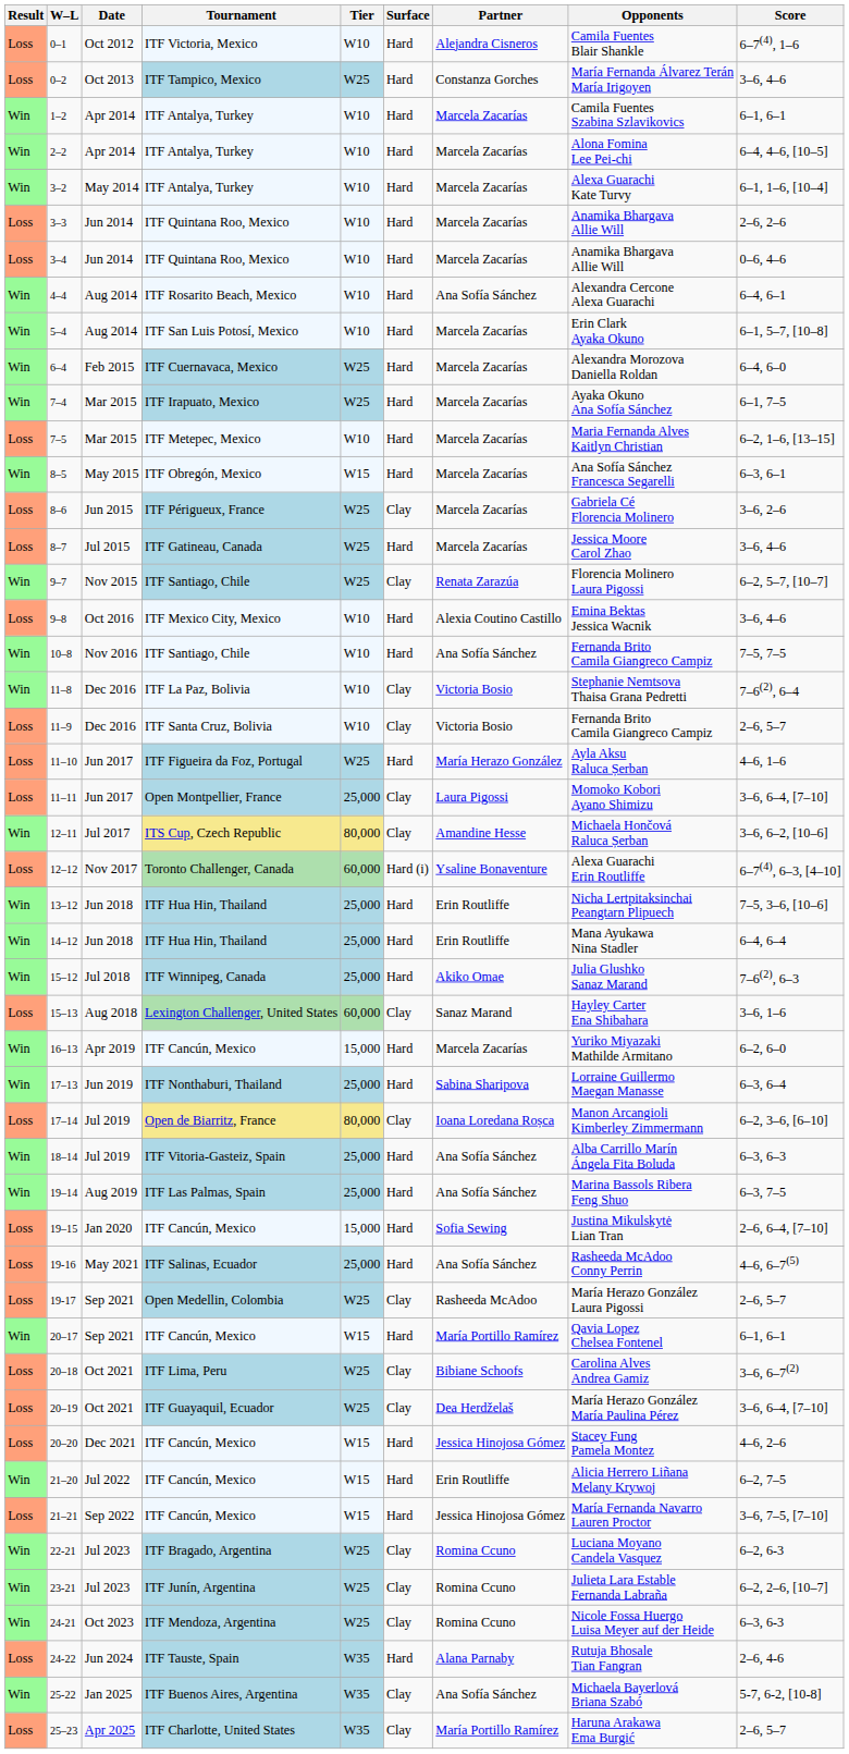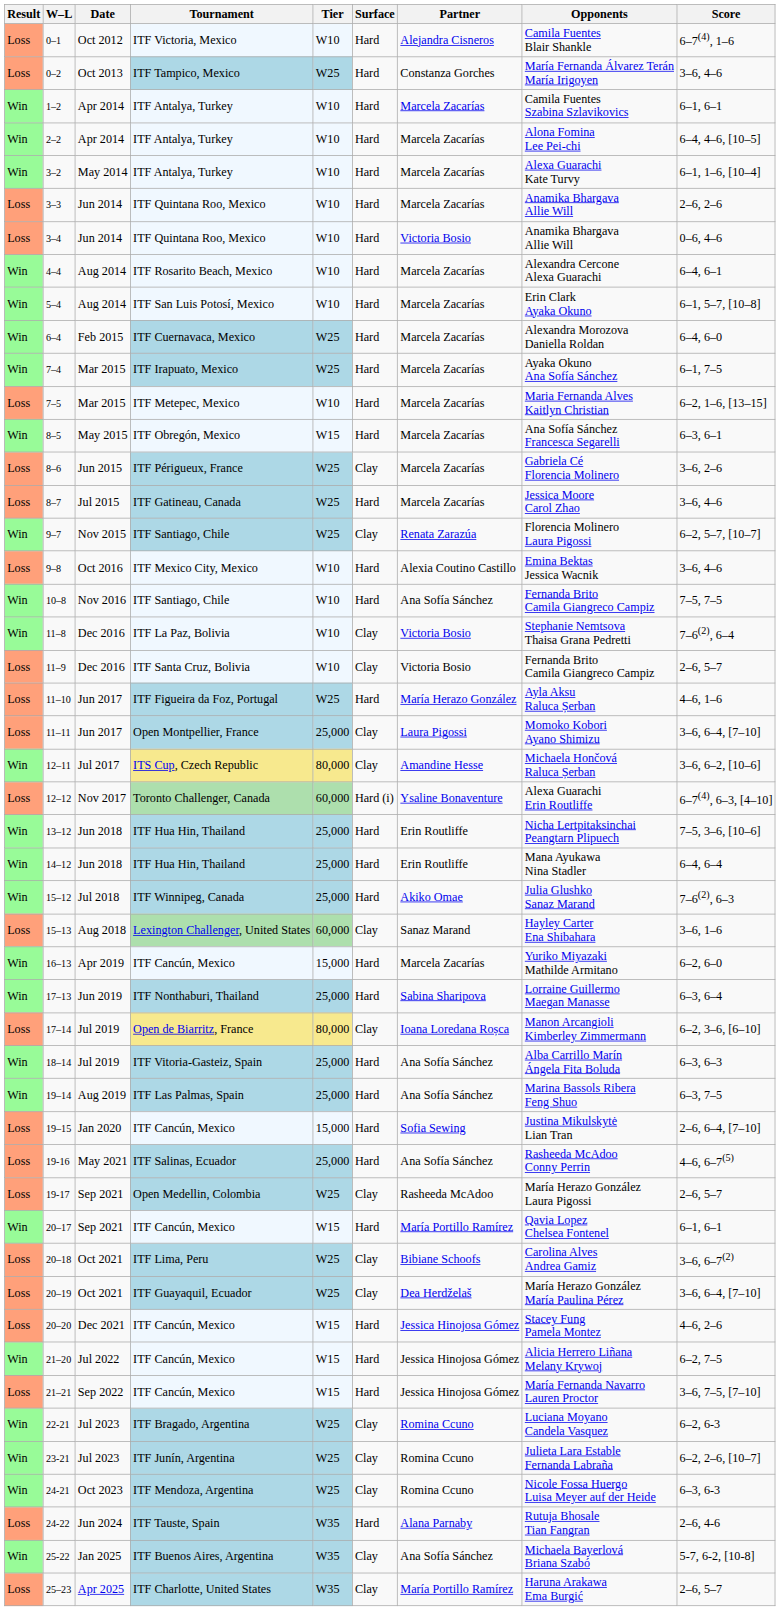 <table class="sortable wikitable nowrap">
 <tr>
 <th>Result</th>
 <th class="unsortable">W–L</th>
 <th>Date</th>
 <th>Tournament</th>
 <th>Tier</th>
 <th>Surface</th>
 <th>Partner</th>
 <th>Opponents</th>
 <th class="unsortable">Score</th>
 </tr>
 <tr>
 <td style="background:#ffa07a;">Loss</td>
 <td><small>0–1</small></td>
 <td>Oct 2012</td>
 <td style="background:#f0f8ff;">ITF Victoria, Mexico</td>
 <td style="background:#f0f8ff;">W10</td>
 <td>Hard</td>
 <td> <a href='#'>Alejandra Cisneros</a></td>
 <td> <a href='#'>Camila Fuentes</a> <br>  Blair Shankle</td>
 <td>6–7<sup>(4)</sup>, 1–6</td>
 </tr>
 <tr>
 <td style="background:#ffa07a;">Loss</td>
 <td><small>0–2</small></td>
 <td>Oct 2013</td>
 <td style="background:lightblue;">ITF Tampico, Mexico</td>
 <td style="background:lightblue;">W25</td>
 <td>Hard</td>
 <td> Constanza Gorches</td>
 <td> <a href='#'>María Fernanda Álvarez Terán</a> <br>  <a href='#'>María Irigoyen</a></td>
 <td>3–6, 4–6</td>
 </tr>
 <tr>
 <td style="background:#98fb98;">Win</td>
 <td><small>1–2</small></td>
 <td>Apr 2014</td>
 <td style="background:#f0f8ff;">ITF Antalya, Turkey</td>
 <td style="background:#f0f8ff;">W10</td>
 <td>Hard</td>
 <td> <a href='#'>Marcela Zacarías</a></td>
 <td> Camila Fuentes <br>  <a href='#'>Szabina Szlavikovics</a></td>
 <td>6–1, 6–1</td>
 </tr>
 <tr>
 <td style="background:#98fb98;">Win</td>
 <td><small>2–2</small></td>
 <td>Apr 2014</td>
 <td style="background:#f0f8ff;">ITF Antalya, Turkey</td>
 <td style="background:#f0f8ff;">W10</td>
 <td>Hard</td>
 <td> Marcela Zacarías</td>
 <td> <a href='#'>Alona Fomina</a> <br>  <a href='#'>Lee Pei-chi</a></td>
 <td>6–4, 4–6, [10–5]</td>
 </tr>
 <tr>
 <td style="background:#98fb98;">Win</td>
 <td><small>3–2</small></td>
 <td>May 2014</td>
 <td style="background:#f0f8ff;">ITF Antalya, Turkey</td>
 <td style="background:#f0f8ff;">W10</td>
 <td>Hard</td>
 <td> Marcela Zacarías</td>
 <td> <a href='#'>Alexa Guarachi</a> <br>  Kate Turvy</td>
 <td>6–1, 1–6, [10–4]</td>
 </tr>
 <tr>
 <td style="background:#ffa07a;">Loss</td>
 <td><small>3–3</small></td>
 <td>Jun 2014</td>
 <td style="background:#f0f8ff;">ITF Quintana Roo, Mexico</td>
 <td style="background:#f0f8ff;">W10</td>
 <td>Hard</td>
 <td> Marcela Zacarías</td>
 <td> <a href='#'>Anamika Bhargava</a> <br>  <a href='#'>Allie Will</a></td>
 <td>2–6, 2–6</td>
 </tr>
 <tr>
 <td style="background:#ffa07a;">Loss</td>
 <td><small>3–4</small></td>
 <td>Jun 2014</td>
 <td style="background:#f0f8ff;">ITF Quintana Roo, Mexico</td>
 <td style="background:#f0f8ff;">W10</td>
 <td>Hard</td>
-<td> Marcela Zacarías</td>
+<td> <a href='#'>Victoria Bosio</a></td>
 <td> Anamika Bhargava <br>  Allie Will</td>
 <td>0–6, 4–6</td>
 </tr>
 <tr>
 <td style="background:#98fb98;">Win</td>
 <td><small>4–4</small></td>
 <td>Aug 2014</td>
 <td style="background:#f0f8ff;">ITF Rosarito Beach, Mexico</td>
 <td style="background:#f0f8ff;">W10</td>
 <td>Hard</td>
-<td> Ana Sofía Sánchez</td>
+<td> Marcela Zacarías</td>
 <td> Alexandra Cercone <br>  Alexa Guarachi</td>
 <td>6–4, 6–1</td>
 </tr>
 <tr>
 <td style="background:#98fb98;">Win</td>
 <td><small>5–4</small></td>
 <td>Aug 2014</td>
 <td style="background:#f0f8ff;">ITF San Luis Potosí, Mexico</td>
 <td style="background:#f0f8ff;">W10</td>
 <td>Hard</td>
 <td> Marcela Zacarías</td>
 <td> Erin Clark <br>  <a href='#'>Ayaka Okuno</a></td>
 <td>6–1, 5–7, [10–8]</td>
 </tr>
 <tr>
 <td style="background:#98fb98;">Win</td>
 <td><small>6–4</small></td>
 <td>Feb 2015</td>
 <td style="background:lightblue;">ITF Cuernavaca, Mexico</td>
 <td style="background:lightblue;">W25</td>
 <td>Hard</td>
 <td> Marcela Zacarías</td>
 <td> Alexandra Morozova <br>  Daniella Roldan</td>
 <td>6–4, 6–0</td>
 </tr>
 <tr>
 <td style="background:#98fb98;">Win</td>
 <td><small>7–4</small></td>
 <td>Mar 2015</td>
 <td style="background:lightblue;">ITF Irapuato, Mexico</td>
 <td style="background:lightblue;">W25</td>
 <td>Hard</td>
 <td> Marcela Zacarías</td>
 <td> Ayaka Okuno <br>  <a href='#'>Ana Sofía Sánchez</a></td>
 <td>6–1, 7–5</td>
 </tr>
 <tr>
 <td style="background:#ffa07a;">Loss</td>
 <td><small>7–5</small></td>
 <td>Mar 2015</td>
 <td style="background:#f0f8ff;">ITF Metepec, Mexico</td>
 <td style="background:#f0f8ff;">W10</td>
 <td>Hard</td>
 <td> Marcela Zacarías</td>
 <td> <a href='#'>Maria Fernanda Alves</a> <br>  <a href='#'>Kaitlyn Christian</a></td>
 <td>6–2, 1–6, [13–15]</td>
 </tr>
 <tr>
 <td style="background:#98fb98;">Win</td>
 <td><small>8–5</small></td>
 <td>May 2015</td>
 <td style="background:#f0f8ff;">ITF Obregón, Mexico</td>
 <td style="background:#f0f8ff;">W15</td>
 <td>Hard</td>
 <td> Marcela Zacarías</td>
 <td> Ana Sofía Sánchez <br>  <a href='#'>Francesca Segarelli</a></td>
 <td>6–3, 6–1</td>
 </tr>
 <tr>
 <td style="background:#ffa07a;">Loss</td>
 <td><small>8–6</small></td>
 <td>Jun 2015</td>
 <td style="background:lightblue;">ITF Périgueux, France</td>
 <td style="background:lightblue;">W25</td>
 <td>Clay</td>
 <td> Marcela Zacarías</td>
 <td> <a href='#'>Gabriela Cé</a> <br>  <a href='#'>Florencia Molinero</a></td>
 <td>3–6, 2–6</td>
 </tr>
 <tr>
 <td style="background:#ffa07a;">Loss</td>
 <td><small>8–7</small></td>
 <td>Jul 2015</td>
 <td style="background:lightblue;">ITF Gatineau, Canada</td>
 <td style="background:lightblue;">W25</td>
 <td>Hard</td>
 <td> Marcela Zacarías</td>
 <td> <a href='#'>Jessica Moore</a> <br>  <a href='#'>Carol Zhao</a></td>
 <td>3–6, 4–6</td>
 </tr>
 <tr>
 <td style="background:#98fb98;">Win</td>
 <td><small>9–7</small></td>
 <td>Nov 2015</td>
 <td style="background:lightblue;">ITF Santiago, Chile</td>
 <td style="background:lightblue;">W25</td>
 <td>Clay</td>
 <td> <a href='#'>Renata Zarazúa</a></td>
 <td> Florencia Molinero <br>  <a href='#'>Laura Pigossi</a></td>
 <td>6–2, 5–7, [10–7]</td>
 </tr>
 <tr>
 <td style="background:#ffa07a;">Loss</td>
 <td><small>9–8</small></td>
 <td>Oct 2016</td>
 <td style="background:#f0f8ff;">ITF Mexico City, Mexico</td>
 <td style="background:#f0f8ff;">W10</td>
 <td>Hard</td>
 <td> Alexia Coutino Castillo</td>
 <td> <a href='#'>Emina Bektas</a> <br>  Jessica Wacnik</td>
 <td>3–6, 4–6</td>
 </tr>
 <tr>
 <td style="background:#98fb98;">Win</td>
 <td><small>10–8</small></td>
 <td>Nov 2016</td>
 <td style="background:#f0f8ff;">ITF Santiago, Chile</td>
 <td style="background:#f0f8ff;">W10</td>
 <td>Hard</td>
 <td> Ana Sofía Sánchez</td>
 <td> <a href='#'>Fernanda Brito</a> <br>  <a href='#'>Camila Giangreco Campiz</a></td>
 <td>7–5, 7–5</td>
 </tr>
 <tr>
 <td style="background:#98fb98;">Win</td>
 <td><small>11–8</small></td>
 <td>Dec 2016</td>
 <td style="background:#f0f8ff;">ITF La Paz, Bolivia</td>
 <td style="background:#f0f8ff;">W10</td>
 <td>Clay</td>
 <td> <a href='#'>Victoria Bosio</a></td>
 <td> <a href='#'>Stephanie Nemtsova</a> <br>  Thaisa Grana Pedretti</td>
 <td>7–6<sup>(2)</sup>, 6–4</td>
 </tr>
 <tr>
 <td style="background:#ffa07a;">Loss</td>
 <td><small>11–9</small></td>
 <td>Dec 2016</td>
 <td style="background:#f0f8ff;">ITF Santa Cruz, Bolivia</td>
 <td style="background:#f0f8ff;">W10</td>
 <td>Clay</td>
 <td> Victoria Bosio</td>
 <td> Fernanda Brito <br>  Camila Giangreco Campiz</td>
 <td>2–6, 5–7</td>
 </tr>
 <tr>
 <td style="background:#ffa07a;">Loss</td>
 <td><small>11–10</small></td>
 <td>Jun 2017</td>
 <td style="background:lightblue;">ITF Figueira da Foz, Portugal</td>
 <td style="background:lightblue;">W25</td>
 <td>Hard</td>
 <td> <a href='#'>María Herazo González</a></td>
 <td> <a href='#'>Ayla Aksu</a> <br>  <a href='#'>Raluca Șerban</a></td>
 <td>4–6, 1–6</td>
 </tr>
 <tr>
 <td style="background:#ffa07a;">Loss</td>
 <td><small>11–11</small></td>
 <td>Jun 2017</td>
 <td style="background:lightblue;">Open Montpellier, France</td>
 <td style="background:lightblue;">25,000</td>
 <td>Clay</td>
 <td> <a href='#'>Laura Pigossi</a></td>
 <td> <a href='#'>Momoko Kobori</a> <br>  <a href='#'>Ayano Shimizu</a></td>
 <td>3–6, 6–4, [7–10]</td>
 </tr>
 <tr>
 <td style="background:#98fb98;">Win</td>
 <td><small>12–11</small></td>
 <td>Jul 2017</td>
 <td style="background:#f7e98e;"><a href='#'>ITS Cup</a>, Czech Republic</td>
 <td style="background:#f7e98e;">80,000</td>
 <td>Clay</td>
 <td> <a href='#'>Amandine Hesse</a></td>
 <td> <a href='#'>Michaela Hončová</a> <br>  <a href='#'>Raluca Șerban</a></td>
 <td>3–6, 6–2, [10–6]</td>
 </tr>
 <tr>
 <td style="background:#ffa07a;">Loss</td>
 <td><small>12–12</small></td>
 <td>Nov 2017</td>
 <td style="background:#addfad;">Toronto Challenger, Canada</td>
 <td style="background:#addfad;">60,000</td>
 <td>Hard (i)</td>
 <td> <a href='#'>Ysaline Bonaventure</a></td>
 <td> Alexa Guarachi <br>  <a href='#'>Erin Routliffe</a></td>
 <td>6–7<sup>(4)</sup>, 6–3, [4–10]</td>
 </tr>
 <tr>
 <td style="background:#98fb98;">Win</td>
 <td><small>13–12</small></td>
 <td>Jun 2018</td>
 <td style="background:lightblue;">ITF Hua Hin, Thailand</td>
 <td style="background:lightblue;">25,000</td>
 <td>Hard</td>
 <td> Erin Routliffe</td>
 <td> <a href='#'>Nicha Lertpitaksinchai</a> <br>  <a href='#'>Peangtarn Plipuech</a></td>
 <td>7–5, 3–6, [10–6]</td>
 </tr>
 <tr>
 <td style="background:#98fb98;">Win</td>
 <td><small>14–12</small></td>
 <td>Jun 2018</td>
 <td style="background:lightblue;">ITF Hua Hin, Thailand</td>
 <td style="background:lightblue;">25,000</td>
 <td>Hard</td>
 <td> Erin Routliffe</td>
 <td> Mana Ayukawa <br>  Nina Stadler</td>
 <td>6–4, 6–4</td>
 </tr>
 <tr>
 <td style="background:#98fb98;">Win</td>
 <td><small>15–12</small></td>
 <td>Jul 2018</td>
 <td style="background:lightblue;">ITF Winnipeg, Canada</td>
 <td style="background:lightblue;">25,000</td>
 <td>Hard</td>
 <td> <a href='#'>Akiko Omae</a></td>
 <td> <a href='#'>Julia Glushko</a> <br>  <a href='#'>Sanaz Marand</a></td>
 <td>7–6<sup>(2)</sup>, 6–3</td>
 </tr>
 <tr>
 <td style="background:#ffa07a;">Loss</td>
 <td><small>15–13</small></td>
 <td>Aug 2018</td>
 <td style="background:#addfad;"><a href='#'>Lexington Challenger</a>, United States</td>
 <td style="background:#addfad;">60,000</td>
 <td>Clay</td>
 <td> Sanaz Marand</td>
 <td> <a href='#'>Hayley Carter</a> <br>  <a href='#'>Ena Shibahara</a></td>
 <td>3–6, 1–6</td>
 </tr>
 <tr>
 <td style="background:#98fb98;">Win</td>
 <td><small>16–13</small></td>
 <td>Apr 2019</td>
 <td style="background:#f0f8ff;">ITF Cancún, Mexico</td>
 <td style="background:#f0f8ff;">15,000</td>
 <td>Hard</td>
 <td> Marcela Zacarías</td>
 <td> <a href='#'>Yuriko Miyazaki</a> <br>  Mathilde Armitano</td>
 <td>6–2, 6–0</td>
 </tr>
 <tr>
 <td style="background:#98fb98;">Win</td>
 <td><small>17–13</small></td>
 <td>Jun 2019</td>
 <td style="background:lightblue;">ITF Nonthaburi, Thailand</td>
 <td style="background:lightblue;">25,000</td>
 <td>Hard</td>
 <td> <a href='#'>Sabina Sharipova</a></td>
 <td> <a href='#'>Lorraine Guillermo</a> <br>  <a href='#'>Maegan Manasse</a></td>
 <td>6–3, 6–4</td>
 </tr>
 <tr>
 <td bgcolor=ffa07a>Loss</td>
 <td><small>17–14</small></td>
 <td>Jul 2019</td>
 <td style="background:#f7e98e;"><a href='#'>Open de Biarritz</a>, France</td>
 <td style="background:#f7e98e;">80,000</td>
 <td>Clay</td>
 <td> <a href='#'>Ioana Loredana Roșca</a></td>
 <td> <a href='#'>Manon Arcangioli</a> <br>  <a href='#'>Kimberley Zimmermann</a></td>
 <td>6–2, 3–6, [6–10]</td>
 </tr>
 <tr>
 <td style="background:#98fb98;">Win</td>
 <td><small>18–14</small></td>
 <td>Jul 2019</td>
 <td style="background:lightblue;">ITF Vitoria-Gasteiz, Spain</td>
 <td style="background:lightblue;">25,000</td>
 <td>Hard</td>
 <td> Ana Sofía Sánchez</td>
 <td> <a href='#'>Alba Carrillo Marín</a> <br>  <a href='#'>Ángela Fita Boluda</a></td>
 <td>6–3, 6–3</td>
 </tr>
 <tr>
 <td style="background:#98fb98;">Win</td>
 <td><small>19–14</small></td>
 <td>Aug 2019</td>
 <td style="background:lightblue;">ITF Las Palmas, Spain</td>
 <td style="background:lightblue;">25,000</td>
 <td>Hard</td>
 <td> Ana Sofía Sánchez</td>
 <td> <a href='#'>Marina Bassols Ribera</a> <br>  <a href='#'>Feng Shuo</a></td>
 <td>6–3, 7–5</td>
 </tr>
 <tr>
 <td bgcolor=ffa07a>Loss</td>
 <td><small>19–15</small></td>
 <td>Jan 2020</td>
 <td style="background:#f0f8ff;">ITF Cancún, Mexico</td>
 <td style="background:#f0f8ff;">15,000</td>
 <td>Hard</td>
 <td> <a href='#'>Sofia Sewing</a></td>
 <td> <a href='#'>Justina Mikulskytė</a> <br>  Lian Tran</td>
 <td>2–6, 6–4, [7–10]</td>
 </tr>
 <tr>
 <td style="background:#ffa07a;">Loss</td>
 <td><small>19-16</small></td>
 <td>May 2021</td>
 <td style="background:lightblue;">ITF Salinas, Ecuador</td>
 <td style="background:lightblue;">25,000</td>
 <td>Hard</td>
 <td> Ana Sofía Sánchez</td>
 <td> <a href='#'>Rasheeda McAdoo</a> <br>  <a href='#'>Conny Perrin</a></td>
 <td>4–6, 6–7<sup>(5)</sup></td>
 </tr>
 <tr>
 <td style="background:#ffa07a;">Loss</td>
 <td><small>19-17</small></td>
 <td>Sep 2021</td>
 <td style="background:lightblue;">Open Medellin, Colombia</td>
 <td style="background:lightblue;">W25</td>
 <td>Clay</td>
 <td> Rasheeda McAdoo</td>
 <td> María Herazo González <br>  Laura Pigossi</td>
 <td>2–6, 5–7</td>
 </tr>
 <tr>
 <td style="background:#98fb98;">Win</td>
 <td><small>20–17</small></td>
 <td>Sep 2021</td>
 <td style="background:#f0f8ff;">ITF Cancún, Mexico</td>
 <td style="background:#f0f8ff;">W15</td>
 <td>Hard</td>
 <td> <a href='#'>María Portillo Ramírez</a></td>
 <td> <a href='#'>Qavia Lopez</a> <br>  <a href='#'>Chelsea Fontenel</a></td>
 <td>6–1, 6–1</td>
 </tr>
 <tr>
 <td style="background:#ffa07a;">Loss</td>
 <td><small>20–18</small></td>
 <td>Oct 2021</td>
 <td style="background:lightblue;">ITF Lima, Peru</td>
 <td style="background:lightblue;">W25</td>
 <td>Clay</td>
 <td> <a href='#'>Bibiane Schoofs</a></td>
 <td> <a href='#'>Carolina Alves</a> <br>  <a href='#'>Andrea Gamiz</a></td>
 <td>3–6, 6–7<sup>(2)</sup></td>
 </tr>
 <tr>
 <td style="background:#ffa07a;">Loss</td>
 <td><small>20–19</small></td>
 <td>Oct 2021</td>
 <td style="background:lightblue;">ITF Guayaquil, Ecuador</td>
 <td style="background:lightblue;">W25</td>
 <td>Clay</td>
 <td> <a href='#'>Dea Herdželaš</a></td>
 <td> María Herazo González <br>  <a href='#'>María Paulina Pérez</a></td>
 <td>3–6, 6–4, [7–10]</td>
 </tr>
 <tr>
 <td style="background:#ffa07a;">Loss</td>
 <td><small>20–20</small></td>
 <td>Dec 2021</td>
 <td style="background:#f0f8ff;">ITF Cancún, Mexico</td>
 <td style="background:#f0f8ff;">W15</td>
 <td>Hard</td>
 <td> <a href='#'>Jessica Hinojosa Gómez</a></td>
 <td> <a href='#'>Stacey Fung</a> <br>  <a href='#'>Pamela Montez</a></td>
 <td>4–6, 2–6</td>
 </tr>
 <tr>
 <td style="background:#98fb98;">Win</td>
 <td><small>21–20</small></td>
 <td>Jul 2022</td>
 <td style="background:#f0f8ff;">ITF Cancún, Mexico</td>
 <td style="background:#f0f8ff;">W15</td>
 <td>Hard</td>
-<td> Erin Routliffe</td>
+<td> Jessica Hinojosa Gómez</td>
 <td> <a href='#'>Alicia Herrero Liñana</a> <br>  <a href='#'>Melany Krywoj</a></td>
 <td>6–2, 7–5</td>
 </tr>
 <tr>
 <td style="background:#ffa07a;">Loss</td>
 <td><small>21–21</small></td>
 <td>Sep 2022</td>
 <td style="background:#f0f8ff;">ITF Cancún, Mexico</td>
 <td style="background:#f0f8ff;">W15</td>
 <td>Hard</td>
 <td> Jessica Hinojosa Gómez</td>
 <td> <a href='#'>María Fernanda Navarro</a> <br>  <a href='#'>Lauren Proctor</a></td>
 <td>3–6, 7–5, [7–10]</td>
 </tr>
 <tr>
 <td style="background:#98fb98;">Win</td>
 <td><small>22-21</small></td>
 <td>Jul 2023</td>
 <td style="background:lightblue;">ITF Bragado, Argentina</td>
 <td style="background:lightblue;">W25</td>
 <td>Clay</td>
 <td> <a href='#'>Romina Ccuno</a></td>
 <td> <a href='#'>Luciana Moyano</a> <br>  <a href='#'>Candela Vasquez</a></td>
 <td>6–2, 6-3</td>
 </tr>
 <tr>
 <td style="background:#98fb98;">Win</td>
 <td><small>23-21</small></td>
 <td>Jul 2023</td>
 <td style="background:lightblue;">ITF Junín, Argentina</td>
 <td style="background:lightblue;">W25</td>
 <td>Clay</td>
 <td> Romina Ccuno</td>
 <td> <a href='#'>Julieta Lara Estable</a> <br>  <a href='#'>Fernanda Labraña</a></td>
 <td>6–2, 2–6, [10–7]</td>
 </tr>
 <tr>
 <td style="background:#98fb98;">Win</td>
 <td><small>24-21</small></td>
 <td>Oct 2023</td>
 <td style="background:lightblue;">ITF Mendoza, Argentina</td>
 <td style="background:lightblue;">W25</td>
 <td>Clay</td>
 <td> Romina Ccuno</td>
 <td> <a href='#'>Nicole Fossa Huergo</a> <br>  <a href='#'>Luisa Meyer auf der Heide</a></td>
 <td>6–3, 6-3</td>
 </tr>
 <tr>
 <td style="background:#ffa07a;">Loss</td>
 <td><small>24-22</small></td>
 <td>Jun 2024</td>
 <td style="background:lightblue;">ITF Tauste, Spain</td>
 <td style="background:lightblue;">W35</td>
 <td>Hard</td>
 <td> <a href='#'>Alana Parnaby</a></td>
 <td> <a href='#'>Rutuja Bhosale</a> <br>  <a href='#'>Tian Fangran</a></td>
 <td>2–6, 4-6</td>
 </tr>
 <tr>
 <td style="background:#98fb98;">Win</td>
 <td><small>25-22</small></td>
 <td>Jan 2025</td>
 <td style="background:lightblue;">ITF Buenos Aires, Argentina</td>
 <td style="background:lightblue;">W35</td>
 <td>Clay</td>
 <td> Ana Sofía Sánchez</td>
 <td> <a href='#'>Michaela Bayerlová</a> <br>  <a href='#'>Briana Szabó</a></td>
 <td>5-7, 6-2, [10-8]</td>
 </tr>
 <tr>
 <td bgcolor="FFA07A">Loss</td>
 <td><small>25–23</small></td>
 <td><a href='#'>Apr 2025</a></td>
 <td style="background:lightblue;">ITF Charlotte, United States</td>
 <td style="background:lightblue;">W35</td>
 <td>Clay</td>
 <td> <a href='#'>María Portillo Ramírez</a></td>
 <td> <a href='#'>Haruna Arakawa</a> <br>  <a href='#'>Ema Burgić</a></td>
 <td>2–6, 5–7</td>
 </tr>
 </table>
